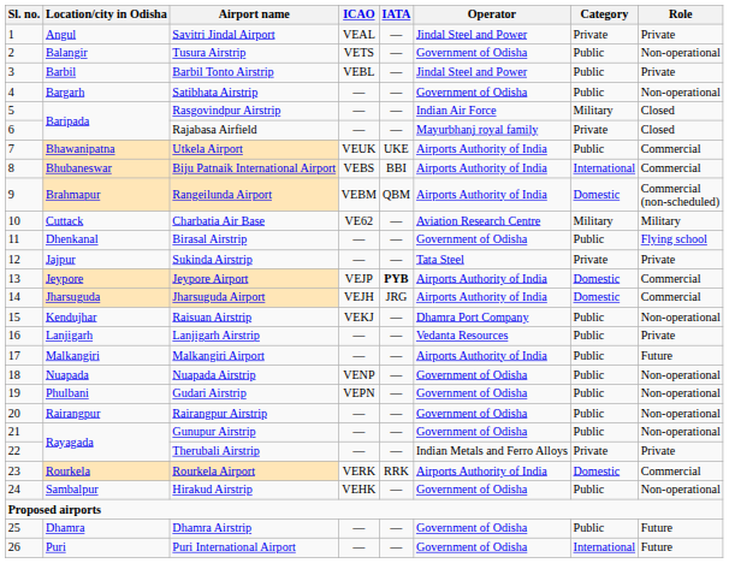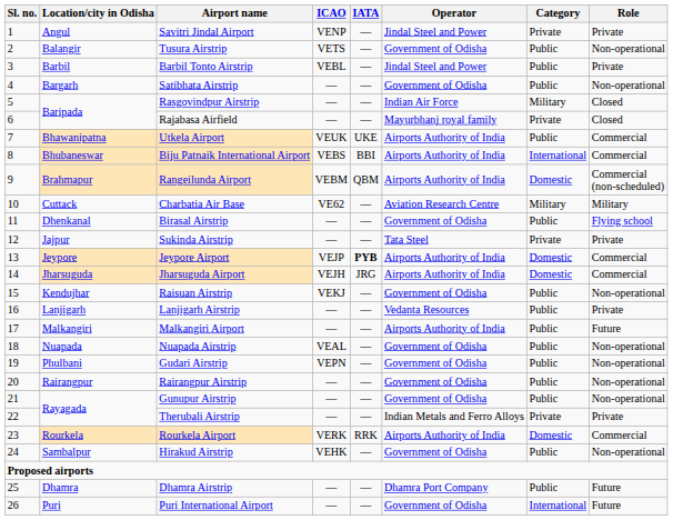 <table class="wikitable sortable">
 <tr>
 <th>Sl. no.</th>
 <th>Location/city in Odisha</th>
 <th>Airport name</th>
 <th><a href='#'>ICAO</a></th>
 <th><a href='#'>IATA</a></th>
 <th>Operator</th>
 <th>Category</th>
 <th>Role</th>
 </tr>
 <tr>
 <td>1</td>
 <td><a href='#'>Angul</a></td>
 <td><a href='#'>Savitri Jindal Airport</a></td>
-<td style="text-align:center;">VEAL</td>
+<td align=center>VENP</td>
 <td align=center>—</td>
 <td><a href='#'>Jindal Steel and Power</a></td>
 <td>Private</td>
 <td>Private</td>
 </tr>
 <tr>
 <td>2</td>
 <td><a href='#'>Balangir</a></td>
 <td><a href='#'>Tusura Airstrip</a></td>
 <td align=center>VETS</td>
 <td align=center>—</td>
 <td><a href='#'>Government of Odisha</a></td>
 <td>Public</td>
 <td>Non-operational</td>
 </tr>
 <tr>
 <td>3</td>
 <td><a href='#'>Barbil</a></td>
 <td><a href='#'>Barbil Tonto Airstrip</a></td>
 <td align=center>VEBL</td>
 <td align=center>—</td>
 <td><a href='#'>Jindal Steel and Power</a></td>
 <td>Public</td>
 <td>Private</td>
 </tr>
 <tr>
 <td>4</td>
 <td><a href='#'>Bargarh</a></td>
 <td><a href='#'>Satibhata Airstrip</a></td>
 <td align=center>—</td>
 <td align=center>—</td>
 <td><a href='#'>Government of Odisha</a></td>
 <td>Public</td>
 <td>Non-operational</td>
 </tr>
 <tr>
 <td>5</td>
 <td rowspan=2><a href='#'>Baripada</a></td>
 <td><a href='#'>Rasgovindpur Airstrip</a></td>
 <td align=center>—</td>
 <td align=center>—</td>
 <td><a href='#'>Indian Air Force</a></td>
 <td>Military</td>
 <td>Closed</td>
 </tr>
 <tr>
 <td>6</td>
 <td>Rajabasa Airfield</td>
 <td align=center>—</td>
 <td align=center>—</td>
 <td><a href='#'>Mayurbhanj royal family</a></td>
 <td>Private</td>
 <td>Closed</td>
 </tr>
 <tr>
 <td>7</td>
 <td style="background:#ffe6b7;"><a href='#'>Bhawanipatna</a></td>
 <td style="background:#ffe6b7;"><a href='#'>Utkela Airport</a></td>
 <td align=center>VEUK</td>
 <td align=center>UKE</td>
 <td><a href='#'>Airports Authority of India</a></td>
 <td>Public</td>
 <td>Commercial</td>
 </tr>
 <tr>
 <td>8</td>
 <td style="background:#ffe6b7;"><a href='#'>Bhubaneswar</a></td>
 <td style="background:#ffe6b7;"><a href='#'>Biju Patnaik International Airport</a></td>
 <td align=center>VEBS</td>
 <td align=center>BBI</td>
 <td><a href='#'>Airports Authority of India</a></td>
 <td><a href='#'>International</a></td>
 <td>Commercial</td>
 </tr>
 <tr>
 <td>9</td>
 <td style="background:#ffe6b7;"><a href='#'>Brahmapur</a></td>
 <td style="background:#ffe6b7;"><a href='#'>Rangeilunda Airport</a></td>
 <td align=center>VEBM</td>
 <td align=center>QBM</td>
 <td><a href='#'>Airports Authority of India</a></td>
 <td><a href='#'>Domestic</a></td>
 <td>Commercial<br>(non-scheduled)</td>
 </tr>
 <tr>
 <td>10</td>
 <td><a href='#'>Cuttack</a></td>
 <td><a href='#'>Charbatia Air Base</a></td>
 <td align=center>VE62</td>
 <td align=center>—</td>
 <td><a href='#'>Aviation Research Centre</a></td>
 <td>Military</td>
 <td>Military</td>
 </tr>
 <tr>
 <td>11</td>
 <td><a href='#'>Dhenkanal</a></td>
 <td><a href='#'>Birasal Airstrip</a></td>
 <td align=center>—</td>
 <td align=center>—</td>
 <td><a href='#'>Government of Odisha</a></td>
 <td>Public</td>
 <td><a href='#'>Flying school</a></td>
 </tr>
 <tr>
 <td>12</td>
 <td><a href='#'>Jajpur</a></td>
 <td><a href='#'>Sukinda Airstrip</a></td>
 <td align=center>—</td>
 <td align=center>—</td>
 <td><a href='#'>Tata Steel</a></td>
 <td>Private</td>
 <td>Private</td>
 </tr>
 <tr>
 <td>13</td>
 <td style="background:#ffe6b7;"><a href='#'>Jeypore</a></td>
 <td style="background:#ffe6b7;"><a href='#'>Jeypore Airport</a></td>
 <td align=center>VEJP</td>
 <td align=center><strong>PYB</strong></td>
 <td><a href='#'>Airports Authority of India</a></td>
 <td><a href='#'>Domestic</a></td>
 <td>Commercial</td>
 </tr>
 <tr>
 <td>14</td>
 <td style="background:#ffe6b7;"><a href='#'>Jharsuguda</a></td>
 <td style="background:#ffe6b7;"><a href='#'>Jharsuguda Airport</a></td>
 <td align=center>VEJH</td>
 <td align=center>JRG</td>
 <td><a href='#'>Airports Authority of India</a></td>
 <td><a href='#'>Domestic</a></td>
 <td>Commercial</td>
 </tr>
 <tr>
 <td>15</td>
 <td><a href='#'>Kendujhar</a></td>
 <td><a href='#'>Raisuan Airstrip</a></td>
 <td align=center>VEKJ</td>
 <td align=center>—</td>
-<td><a href='#'>Dhamra Port Company</a></td>
+<td><a href='#'>Government of Odisha</a></td>
 <td>Public</td>
 <td>Non-operational</td>
 </tr>
 <tr>
 <td>16</td>
 <td><a href='#'>Lanjigarh</a></td>
 <td><a href='#'>Lanjigarh Airstrip</a></td>
 <td align=center>—</td>
 <td align=center>—</td>
 <td><a href='#'>Vedanta Resources</a></td>
 <td>Public</td>
 <td>Private</td>
 </tr>
 <tr>
 <td>17</td>
 <td><a href='#'>Malkangiri</a></td>
 <td><a href='#'>Malkangiri Airport</a></td>
 <td align=center>—</td>
 <td align=center>—</td>
 <td><a href='#'>Airports Authority of India</a></td>
 <td>Public</td>
 <td>Future</td>
 </tr>
 <tr>
 <td>18</td>
 <td><a href='#'>Nuapada</a></td>
 <td><a href='#'>Nuapada Airstrip</a></td>
-<td align=center>VENP</td>
+<td style="text-align:center;">VEAL</td>
 <td align=center>—</td>
 <td><a href='#'>Government of Odisha</a></td>
 <td>Public</td>
 <td>Non-operational</td>
 </tr>
 <tr>
 <td>19</td>
 <td><a href='#'>Phulbani</a></td>
 <td><a href='#'>Gudari Airstrip</a></td>
 <td align=center>VEPN</td>
 <td align=center>—</td>
 <td><a href='#'>Government of Odisha</a></td>
 <td>Public</td>
 <td>Non-operational</td>
 </tr>
 <tr>
 <td>20</td>
 <td><a href='#'>Rairangpur</a></td>
 <td><a href='#'>Rairangpur Airstrip</a></td>
 <td align=center>—</td>
 <td align=center>—</td>
 <td><a href='#'>Government of Odisha</a></td>
 <td>Public</td>
 <td>Non-operational</td>
 </tr>
 <tr>
 <td>21</td>
 <td rowspan=2><a href='#'>Rayagada</a></td>
 <td><a href='#'>Gunupur Airstrip</a></td>
 <td align=center>—</td>
 <td align=center>—</td>
 <td><a href='#'>Government of Odisha</a></td>
 <td>Public</td>
 <td>Non-operational</td>
 </tr>
 <tr>
 <td>22</td>
 <td><a href='#'>Therubali Airstrip</a></td>
 <td align=center>—</td>
 <td align=center>—</td>
 <td>Indian Metals and Ferro Alloys</td>
 <td>Private</td>
 <td>Private</td>
 </tr>
 <tr>
 <td>23</td>
 <td style="background:#ffe6b7;"><a href='#'>Rourkela</a></td>
 <td style="background:#ffe6b7;"><a href='#'>Rourkela Airport</a></td>
 <td align=center>VERK</td>
 <td align=center>RRK</td>
 <td><a href='#'>Airports Authority of India</a></td>
 <td><a href='#'>Domestic</a></td>
 <td>Commercial</td>
 </tr>
 <tr>
 <td>24</td>
 <td><a href='#'>Sambalpur</a></td>
 <td><a href='#'>Hirakud Airstrip</a></td>
 <td align=center>VEHK</td>
 <td align=center>—</td>
 <td><a href='#'>Government of Odisha</a></td>
 <td>Public</td>
 <td>Non-operational</td>
 </tr>
 <tr>
 <td colspan="9"><strong>Proposed airports</strong></td>
 </tr>
 <tr>
 <td>25</td>
 <td><a href='#'>Dhamra</a></td>
 <td><a href='#'>Dhamra Airstrip</a></td>
 <td align=center>—</td>
 <td align=center>—</td>
-<td><a href='#'>Government of Odisha</a></td>
+<td><a href='#'>Dhamra Port Company</a></td>
 <td>Public</td>
 <td>Future</td>
 </tr>
 <tr>
 <td>26</td>
 <td><a href='#'>Puri</a></td>
 <td><a href='#'>Puri International Airport</a></td>
 <td align=center>—</td>
 <td align=center>—</td>
 <td><a href='#'>Government of Odisha</a></td>
 <td><a href='#'>International</a></td>
 <td>Future</td>
 </tr>
 </table>
